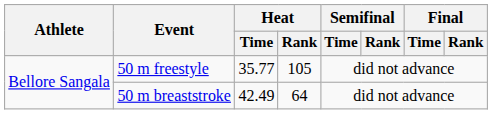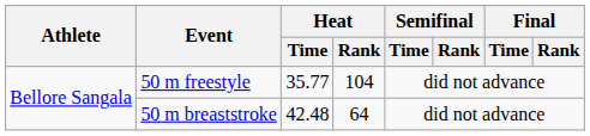 <table class=wikitable style="font-size:90%">
 <tr>
 <th rowspan="2">Athlete</th>
 <th rowspan="2">Event</th>
 <th colspan="2">Heat</th>
 <th colspan="2">Semifinal</th>
 <th colspan="2">Final</th>
 </tr>
 <tr style="font-size:95%">
 <th>Time</th>
 <th>Rank</th>
 <th>Time</th>
 <th>Rank</th>
 <th>Time</th>
 <th>Rank</th>
 </tr>
 <tr align=center>
 <td align=left rowspan=2><a href='#'>Bellore Sangala</a></td>
 <td align=left><a href='#'>50 m freestyle</a></td>
 <td>35.77</td>
-<td>105</td>
+<td>104</td>
 <td colspan=4>did not advance</td>
 </tr>
 <tr align=center>
 <td align=left><a href='#'>50 m breaststroke</a></td>
-<td>42.49</td>
+<td>42.48</td>
 <td>64</td>
 <td colspan=4>did not advance</td>
 </tr>
 </table>
